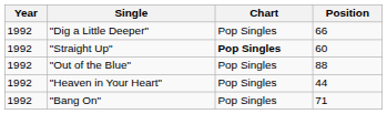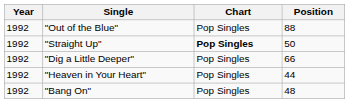 <table class="wikitable" width="550px">
 <tr>
 <th align="left">Year</th>
 <th align="left">Single</th>
 <th align="left">Chart</th>
 <th align="left">Position</th>
 </tr>
 <tr>
 <td align="left">1992</td>
-<td align="left">"Dig a Little Deeper"</td>
+<td align="left">"Out of the Blue"</td>
 <td align="left">Pop Singles</td>
-<td align="left">66</td>
+<td align="left">88</td>
 </tr>
 <tr>
 <td align="left">1992</td>
 <td align="left">"Straight Up"</td>
 <td align="left"><strong>Pop Singles</strong></td>
-<td align="left">60</td>
+<td align="left">50</td>
 </tr>
 <tr>
 <td align="left">1992</td>
-<td align="left">"Out of the Blue"</td>
+<td align="left">"Dig a Little Deeper"</td>
 <td align="left">Pop Singles</td>
-<td align="left">88</td>
+<td align="left">66</td>
 </tr>
 <tr>
 <td align="left">1992</td>
 <td align="left">"Heaven in Your Heart"</td>
 <td align="left">Pop Singles</td>
 <td align="left">44</td>
 </tr>
 <tr>
 <td align="left">1992</td>
 <td align="left">"Bang On"</td>
 <td align="left">Pop Singles</td>
-<td align="left">71</td>
+<td align="left">48</td>
 </tr>
 </table>
